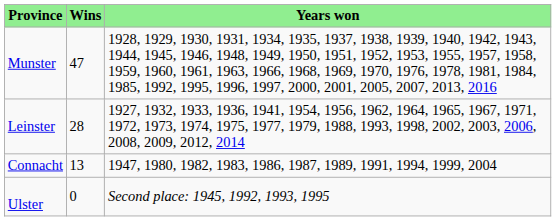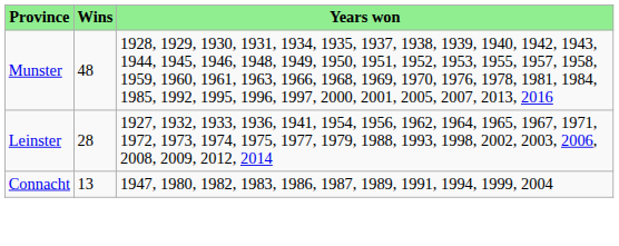 <table class="wikitable">
 <tr>
 <th style="background:lightgreen;">Province</th>
 <th style="background:lightgreen;">Wins</th>
 <th style="background:lightgreen;">Years won</th>
 </tr>
 <tr>
 <td><a href='#'>Munster</a></td>
-<td>47</td>
+<td>48</td>
 <td>1928, 1929, 1930, 1931, 1934, 1935, 1937, 1938, 1939, 1940, 1942, 1943, 1944, 1945, 1946, 1948, 1949, 1950, 1951, 1952, 1953, 1955, 1957, 1958, 1959, 1960, 1961, 1963, 1966, 1968, 1969, 1970, 1976, 1978, 1981, 1984, 1985, 1992, 1995, 1996, 1997, 2000, 2001, 2005, 2007, 2013, <a href='#'>2016</a></td>
 </tr>
 <tr>
 <td><a href='#'>Leinster</a></td>
 <td>28</td>
 <td>1927, 1932, 1933, 1936, 1941, 1954, 1956, 1962, 1964, 1965, 1967, 1971, 1972, 1973, 1974, 1975, 1977, 1979, 1988, 1993, 1998, 2002, 2003, <a href='#'>2006</a>, 2008, 2009, 2012, <a href='#'>2014</a></td>
 </tr>
 <tr>
 <td><a href='#'>Connacht</a></td>
 <td>13</td>
 <td>1947, 1980, 1982, 1983, 1986, 1987, 1989, 1991, 1994, 1999, 2004</td>
 </tr>
-<tr>
-<td><br><a href='#'>Ulster</a></td>
-<td>0</td>
-<td><em>Second place: 1945, 1992, 1993, 1995</em></td>
-</tr>
 </table>
